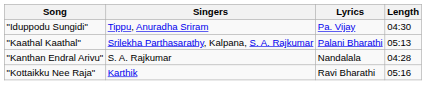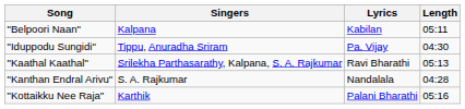 <table class="wikitable" style="font-size: 95%;">
 <tr>
 <th>Song</th>
 <th>Singers</th>
 <th>Lyrics</th>
 <th>Length</th>
+</tr>
+<tr>
+<td>"Belpoori Naan"</td>
+<td><a href='#'>Kalpana</a></td>
+<td><a href='#'>Kabilan</a></td>
+<td>05:11</td>
 </tr>
 <tr>
 <td>"Iduppodu Sungidi"</td>
 <td><a href='#'>Tippu</a>, <a href='#'>Anuradha Sriram</a></td>
 <td><a href='#'>Pa. Vijay</a></td>
 <td>04:30</td>
 </tr>
 <tr>
 <td>"Kaathal Kaathal"</td>
 <td><a href='#'>Srilekha Parthasarathy</a>, Kalpana, <a href='#'>S. A. Rajkumar</a></td>
-<td><a href='#'>Palani Bharathi</a></td>
+<td>Ravi Bharathi</td>
 <td>05:13</td>
 </tr>
 <tr>
 <td>"Kanthan Endral Arivu"</td>
 <td>S. A. Rajkumar</td>
 <td>Nandalala</td>
 <td>04:28</td>
 </tr>
 <tr>
 <td>"Kottaikku Nee Raja"</td>
 <td><a href='#'>Karthik</a></td>
-<td>Ravi Bharathi</td>
+<td><a href='#'>Palani Bharathi</a></td>
 <td>05:16</td>
 </tr>
 </table>
